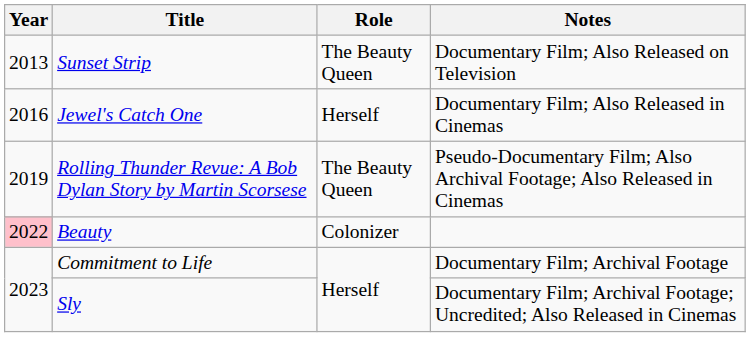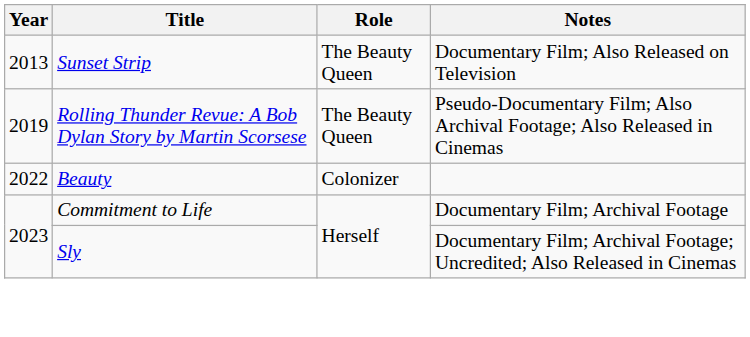 <table class="wikitable sortable unsortable">
 <tr>
 <th scope="col">Year</th>
 <th scope="col">Title</th>
 <th scope="col">Role</th>
 <th class="unsortable" scope="col">Notes</th>
 </tr>
 <tr>
 <td>2013</td>
 <td><em><a href='#'>Sunset Strip</a></em></td>
 <td>The Beauty Queen</td>
 <td>Documentary Film; Also Released on Television</td>
 </tr>
 <tr>
-<td>2016</td>
-<td><em><a href='#'>Jewel's Catch One</a></em></td>
-<td>Herself</td>
-<td>Documentary Film; Also Released in Cinemas</td>
-</tr>
-<tr>
 <td>2019</td>
 <td><em><a href='#'>Rolling Thunder Revue: A Bob Dylan Story by Martin Scorsese</a></em></td>
 <td>The Beauty Queen</td>
 <td>Pseudo-Documentary Film; Also Archival Footage; Also Released in Cinemas</td>
 </tr>
 <tr>
-<td style="background: pink;">2022</td>
+<td>2022</td>
 <td><em><a href='#'>Beauty</a></em></td>
 <td>Colonizer</td>
 <td></td>
 </tr>
 <tr>
 <td rowspan=2>2023</td>
 <td><em>Commitment to Life</em></td>
 <td rowspan=3>Herself</td>
 <td>Documentary Film; Archival Footage</td>
 </tr>
 <tr>
 <td><em><a href='#'>Sly</a></em></td>
 <td>Documentary Film; Archival Footage; Uncredited; Also Released in Cinemas</td>
 </tr>
 </table>
